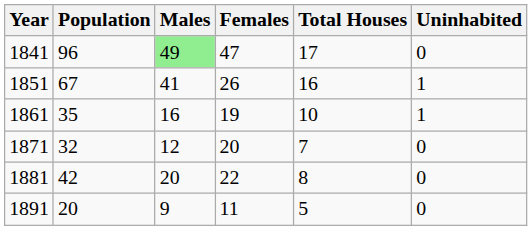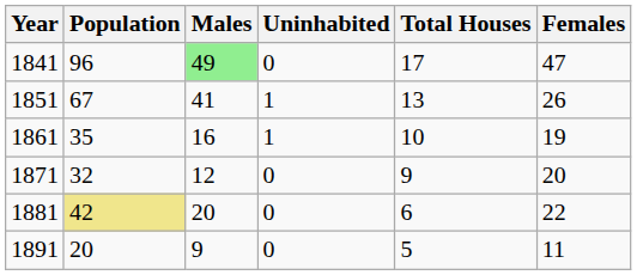 <table class="wikitable">
 <tr>
 <th>Year</th>
 <th>Population</th>
 <th>Males</th>
+<th>Uninhabited</th>
+<th>Total Houses</th>
 <th>Females</th>
-<th>Total Houses</th>
-<th>Uninhabited</th>
 </tr>
 <tr>
 <td>1841</td>
 <td>96</td>
 <td style="background: lightgreen;">49</td>
+<td>0</td>
+<td>17</td>
 <td>47</td>
-<td>17</td>
-<td>0</td>
 </tr>
 <tr>
 <td>1851</td>
 <td>67</td>
 <td>41</td>
+<td>1</td>
+<td>13</td>
 <td>26</td>
-<td>16</td>
-<td>1</td>
 </tr>
 <tr>
 <td>1861</td>
 <td>35</td>
 <td>16</td>
+<td>1</td>
+<td>10</td>
 <td>19</td>
-<td>10</td>
-<td>1</td>
 </tr>
 <tr>
 <td>1871</td>
 <td>32</td>
 <td>12</td>
+<td>0</td>
+<td>9</td>
 <td>20</td>
-<td>7</td>
-<td>0</td>
 </tr>
 <tr>
 <td>1881</td>
-<td>42</td>
+<td style="background: khaki;">42</td>
 <td>20</td>
+<td>0</td>
+<td>6</td>
 <td>22</td>
-<td>8</td>
-<td>0</td>
 </tr>
 <tr>
 <td>1891</td>
 <td>20</td>
 <td>9</td>
+<td>0</td>
+<td>5</td>
 <td>11</td>
-<td>5</td>
-<td>0</td>
 </tr>
 </table>
